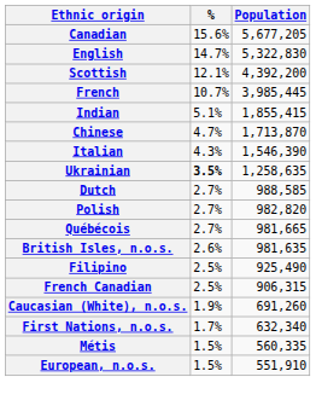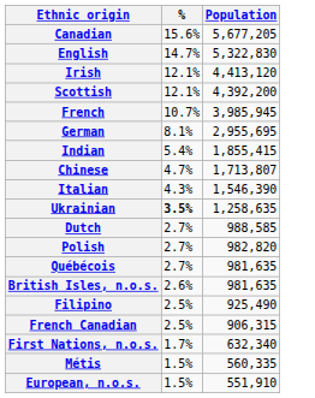 <table class="wikitable sortable sticky-header" style=text-align:left;">
 <tr>
 <th scope="col"><a href='#'>Ethnic origin</a></th>
 <th>%</th>
 <th scope="col"><a href='#'>Population</a></th>
 </tr>
 <tr>
 <th scope="row"><a href='#'>Canadian</a></th>
 <td>15.6%</td>
 <td style="text-align:right;">5,677,205</td>
 </tr>
 <tr>
 <th scope="row"><a href='#'>English</a></th>
 <td>14.7%</td>
 <td style="text-align:right;">5,322,830</td>
 </tr>
 <tr>
+<th scope="row"><a href='#'>Irish</a></th>
+<td>12.1%</td>
+<td style="text-align:right;">4,413,120</td>
+</tr>
+<tr>
 <th scope="row"><a href='#'>Scottish</a></th>
 <td>12.1%</td>
 <td style="text-align:right;">4,392,200</td>
 </tr>
 <tr>
 <th scope="row"><a href='#'>French</a></th>
 <td>10.7%</td>
-<td style="text-align:right;">3,985,445</td>
+<td style="text-align:right;">3,985,945</td>
+</tr>
+<tr>
+<th scope="row"><a href='#'>German</a></th>
+<td>8.1%</td>
+<td style="text-align:right;">2,955,695</td>
 </tr>
 <tr>
 <th scope="row"><a href='#'>Indian</a></th>
-<td>5.1%</td>
+<td>5.4%</td>
 <td style="text-align:right;">1,855,415</td>
 </tr>
 <tr>
 <th scope="row"><a href='#'>Chinese</a></th>
 <td>4.7%</td>
-<td style="text-align:right;">1,713,870</td>
+<td style="text-align:right;">1,713,807</td>
 </tr>
 <tr>
 <th scope="row"><a href='#'>Italian</a></th>
 <td>4.3%</td>
 <td style="text-align:right;">1,546,390</td>
 </tr>
 <tr>
 <th scope="row"><a href='#'>Ukrainian</a></th>
 <td><strong>3.5%</strong></td>
 <td style="text-align:right;">1,258,635</td>
 </tr>
 <tr>
 <th scope="row"><a href='#'>Dutch</a></th>
 <td>2.7%</td>
 <td style="text-align:right;">988,585</td>
 </tr>
 <tr>
 <th scope="row"><a href='#'>Polish</a></th>
 <td>2.7%</td>
 <td style="text-align:right;">982,820</td>
 </tr>
 <tr>
 <th scope="row"><a href='#'>Québécois</a></th>
 <td>2.7%</td>
-<td style="text-align:right;">981,665</td>
+<td style="text-align:right;">981,635</td>
 </tr>
 <tr>
 <th scope="row"><a href='#'>British Isles, n.o.s.</a></th>
 <td>2.6%</td>
 <td style="text-align:right;">981,635</td>
 </tr>
 <tr>
 <th scope="row"><a href='#'>Filipino</a></th>
 <td>2.5%</td>
 <td style="text-align:right;">925,490</td>
 </tr>
 <tr>
 <th scope="row"><a href='#'>French Canadian</a></th>
 <td>2.5%</td>
 <td style="text-align:right;">906,315</td>
 </tr>
 <tr>
-<th scope="row"><a href='#'>Caucasian (White), n.o.s.</a></th>
-<td>1.9%</td>
-<td style="text-align:right;">691,260</td>
-</tr>
-<tr>
 <th scope="row"><a href='#'>First Nations, n.o.s.</a></th>
 <td>1.7%</td>
 <td style="text-align:right;">632,340</td>
 </tr>
 <tr>
 <th scope="row"><a href='#'>Métis</a></th>
 <td>1.5%</td>
 <td style="text-align:right;">560,335</td>
 </tr>
 <tr>
 <th scope="row"><a href='#'>European, n.o.s.</a></th>
 <td>1.5%</td>
 <td style="text-align:right;">551,910</td>
 </tr>
 </table>
